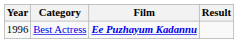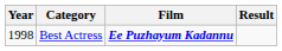 <table class="wikitable">
 <tr>
 <th>Year</th>
 <th>Category</th>
 <th>Film</th>
 <th>Result</th>
 </tr>
 <tr>
-<td>1996</td>
+<td>1998</td>
 <td><a href='#'>Best Actress</a></td>
 <td><strong><em><a href='#'>Ee Puzhayum Kadannu</a></em></strong></td>
 <td></td>
 </tr>
 </table>
